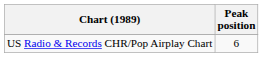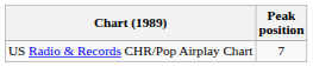 <table class="wikitable sortable">
 <tr>
 <th align="left">Chart (1989)</th>
 <th align="center">Peak<br>position</th>
 </tr>
 <tr>
 </tr>
 <tr>
 </tr>
 <tr>
 </tr>
 <tr>
 </tr>
 <tr>
 <td align="left">US <a href='#'>Radio & Records</a> CHR/Pop Airplay Chart</td>
-<td align="center">6</td>
+<td align="center">7</td>
 </tr>
 </table>
